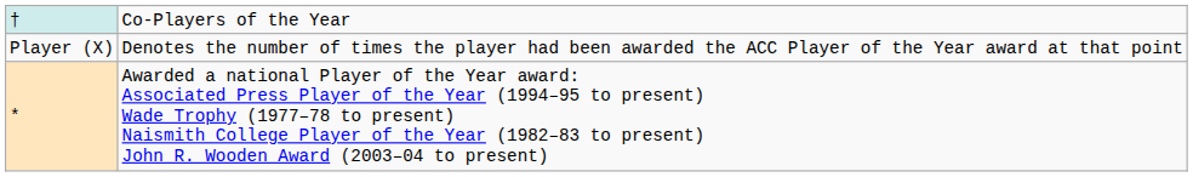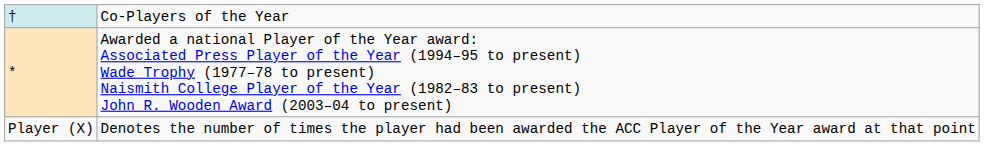 <table class="wikitable">
 <tr>
 <td style="background-color:#CFECEC;">†</td>
 <td>Co-Players of the Year</td>
 </tr>
 <tr>
+<td style="background-color:#FFE6BD">*</td>
+<td>Awarded a national Player of the Year award:<br><a href='#'>Associated Press Player of the Year</a> (1994–95 to present)<br><a href='#'>Wade Trophy</a> (1977–78 to present)<br><a href='#'>Naismith College Player of the Year</a> (1982–83 to present)<br><a href='#'>John R. Wooden Award</a> (2003–04 to present)</td>
+</tr>
+<tr>
 <td>Player (X)</td>
 <td>Denotes the number of times the player had been awarded the ACC Player of the Year award at that point</td>
 </tr>
-<tr>
-<td style="background-color:#FFE6BD">*</td>
-<td>Awarded a national Player of the Year award:<br><a href='#'>Associated Press Player of the Year</a> (1994–95 to present)<br><a href='#'>Wade Trophy</a> (1977–78 to present)<br><a href='#'>Naismith College Player of the Year</a> (1982–83 to present)<br><a href='#'>John R. Wooden Award</a> (2003–04 to present)</td>
-</tr>
 </table>
